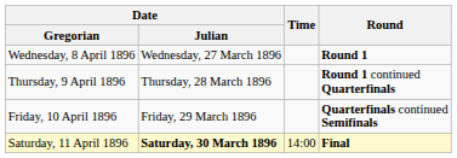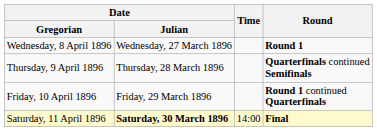 <table class="wikitable">
 <tr>
 <th colspan=2>Date</th>
 <th rowspan=2>Time</th>
 <th rowspan=2>Round</th>
 </tr>
 <tr>
 <th>Gregorian</th>
 <th>Julian</th>
 </tr>
 <tr>
 <td>Wednesday, 8 April 1896</td>
 <td>Wednesday, 27 March 1896</td>
 <td></td>
 <td><strong>Round 1</strong></td>
 </tr>
 <tr>
 <td>Thursday, 9 April 1896</td>
 <td>Thursday, 28 March 1896</td>
 <td></td>
-<td><strong>Round 1</strong> continued<br><strong>Quarterfinals</strong></td>
+<td><strong>Quarterfinals</strong> continued<br><strong>Semifinals</strong></td>
 </tr>
 <tr>
 <td>Friday, 10 April 1896</td>
 <td>Friday, 29 March 1896</td>
 <td></td>
-<td><strong>Quarterfinals</strong> continued<br><strong>Semifinals</strong></td>
+<td><strong>Round 1</strong> continued<br><strong>Quarterfinals</strong></td>
 </tr>
 <tr style=background:lemonchiffon>
 <td>Saturday, 11 April 1896</td>
 <td><strong>Saturday, 30 March 1896</strong></td>
 <td>14:00</td>
 <td><strong>Final</strong></td>
 </tr>
 </table>
